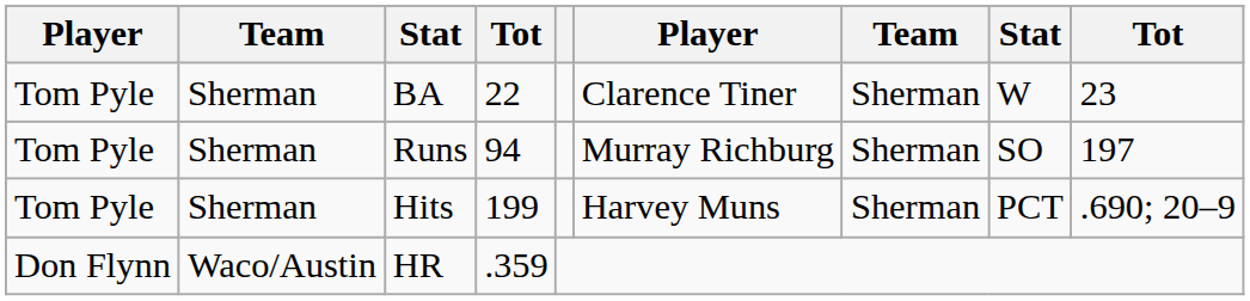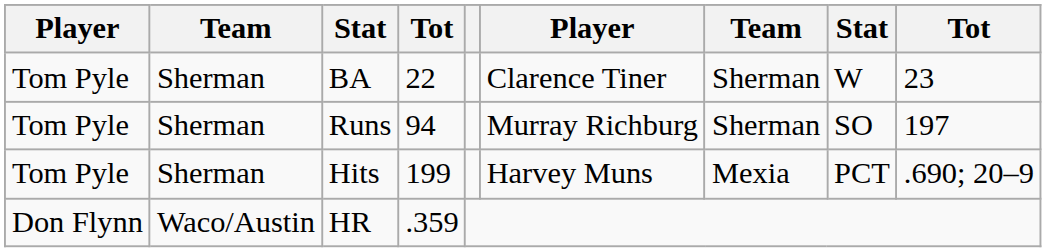 <table class="wikitable">
 <tr>
 <th>Player</th>
 <th>Team</th>
 <th>Stat</th>
 <th>Tot</th>
 <th></th>
 <th>Player</th>
 <th>Team</th>
 <th>Stat</th>
 <th>Tot</th>
 </tr>
 <tr>
 <td>Tom Pyle</td>
 <td>Sherman</td>
 <td>BA</td>
 <td>22</td>
 <td></td>
 <td>Clarence Tiner</td>
 <td>Sherman</td>
 <td>W</td>
 <td>23</td>
 </tr>
 <tr>
 <td>Tom Pyle</td>
 <td>Sherman</td>
 <td>Runs</td>
 <td>94</td>
 <td></td>
 <td>Murray Richburg</td>
 <td>Sherman</td>
 <td>SO</td>
 <td>197</td>
 </tr>
 <tr>
 <td>Tom Pyle</td>
 <td>Sherman</td>
 <td>Hits</td>
 <td>199</td>
 <td></td>
 <td>Harvey Muns</td>
-<td>Sherman</td>
+<td>Mexia</td>
 <td>PCT</td>
 <td>.690; 20–9</td>
 </tr>
 <tr>
 <td>Don Flynn</td>
 <td>Waco/Austin</td>
 <td>HR</td>
 <td>.359</td>
 </tr>
 </table>
